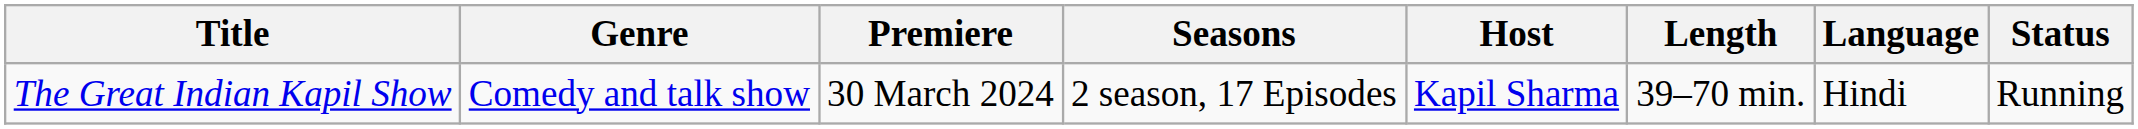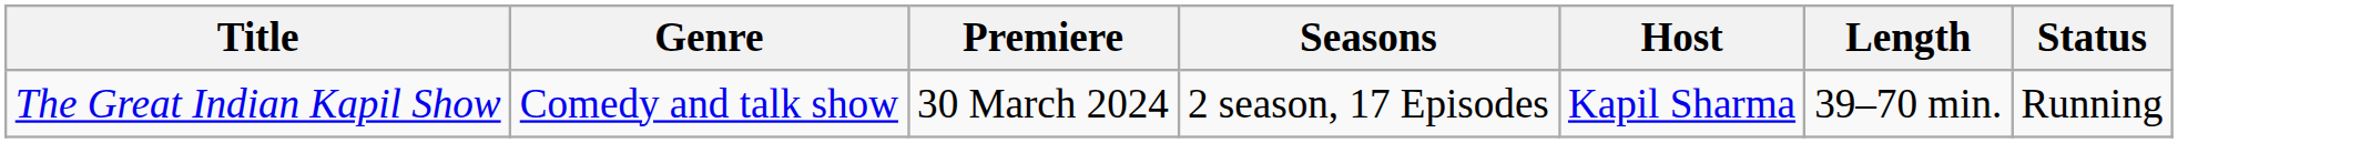 <table class="wikitable sortable">
 <tr>
 <th>Title</th>
 <th>Genre</th>
 <th>Premiere</th>
 <th>Seasons</th>
 <th>Host</th>
 <th>Length</th>
-<th>Language</th>
 <th>Status</th>
 </tr>
 <tr>
 <td><em><a href='#'>The Great Indian Kapil Show</a></em></td>
 <td><a href='#'>Comedy and talk show</a></td>
 <td>30 March 2024</td>
 <td>2 season, 17 Episodes</td>
 <td><a href='#'>Kapil Sharma</a></td>
 <td>39–70 min.</td>
-<td>Hindi</td>
 <td>Running</td>
 </tr>
 </table>
